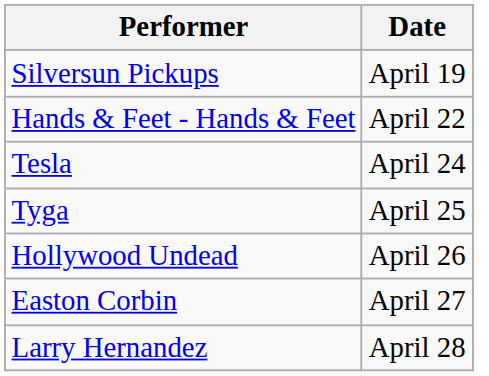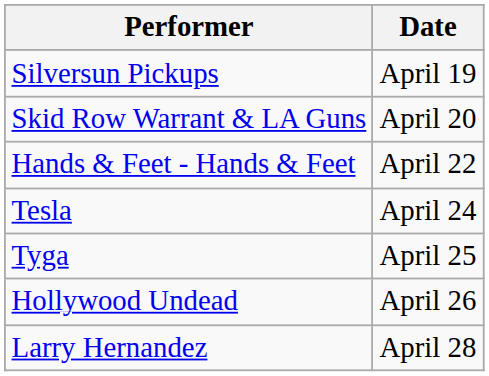 <table class="wikitable">
 <tr>
 <th>Performer</th>
 <th>Date</th>
 </tr>
 <tr>
 <td><a href='#'>Silversun Pickups</a></td>
 <td>April 19</td>
+</tr>
+<tr>
+<td><a href='#'>Skid Row Warrant & LA Guns</a></td>
+<td>April 20</td>
 </tr>
 <tr>
 <td><a href='#'>Hands & Feet - Hands & Feet</a></td>
 <td>April 22</td>
 </tr>
 <tr>
 <td><a href='#'>Tesla</a></td>
 <td>April 24</td>
 </tr>
 <tr>
 <td><a href='#'>Tyga</a></td>
 <td>April 25</td>
 </tr>
 <tr>
 <td><a href='#'>Hollywood Undead</a></td>
 <td>April 26</td>
 </tr>
 <tr>
-<td><a href='#'>Easton Corbin</a></td>
-<td>April 27</td>
-</tr>
-<tr>
 <td><a href='#'>Larry Hernandez</a></td>
 <td>April 28</td>
 </tr>
 </table>
